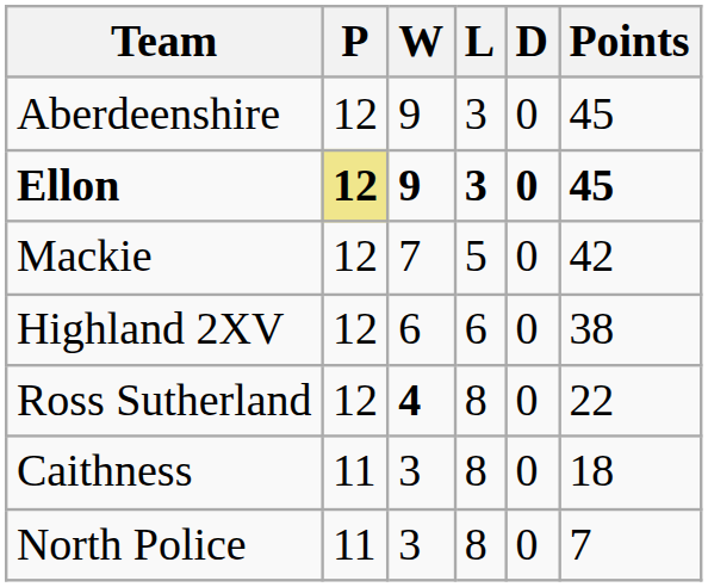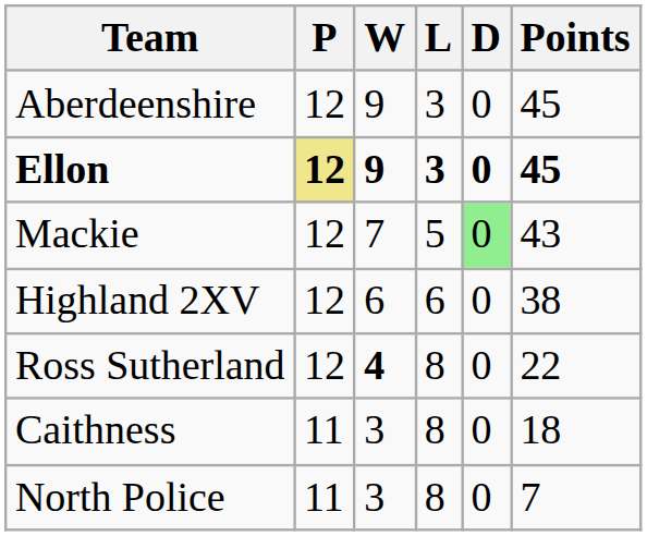 <table class="wikitable">
 <tr>
 <th>Team</th>
 <th>P</th>
 <th>W</th>
 <th>L</th>
 <th>D</th>
 <th>Points</th>
 </tr>
 <tr>
 <td>Aberdeenshire</td>
 <td>12</td>
 <td>9</td>
 <td>3</td>
 <td>0</td>
 <td>45</td>
 </tr>
 <tr>
 <td><strong>Ellon</strong></td>
 <td style="background: khaki;"><strong>12</strong></td>
 <td><strong>9</strong></td>
 <td><strong>3</strong></td>
 <td><strong>0</strong></td>
 <td><strong>45</strong></td>
 </tr>
 <tr>
 <td>Mackie</td>
 <td>12</td>
 <td>7</td>
 <td>5</td>
-<td>0</td>
-<td>42</td>
+<td style="background: lightgreen;">0</td>
+<td>43</td>
 </tr>
 <tr>
 <td>Highland 2XV</td>
 <td>12</td>
 <td>6</td>
 <td>6</td>
 <td>0</td>
 <td>38</td>
 </tr>
 <tr>
 <td>Ross Sutherland</td>
 <td>12</td>
 <td><strong>4</strong></td>
 <td>8</td>
 <td>0</td>
 <td>22</td>
 </tr>
 <tr>
 <td>Caithness</td>
 <td>11</td>
 <td>3</td>
 <td>8</td>
 <td>0</td>
 <td>18</td>
 </tr>
 <tr>
 <td>North Police</td>
 <td>11</td>
 <td>3</td>
 <td>8</td>
 <td>0</td>
 <td>7</td>
 </tr>
 </table>
